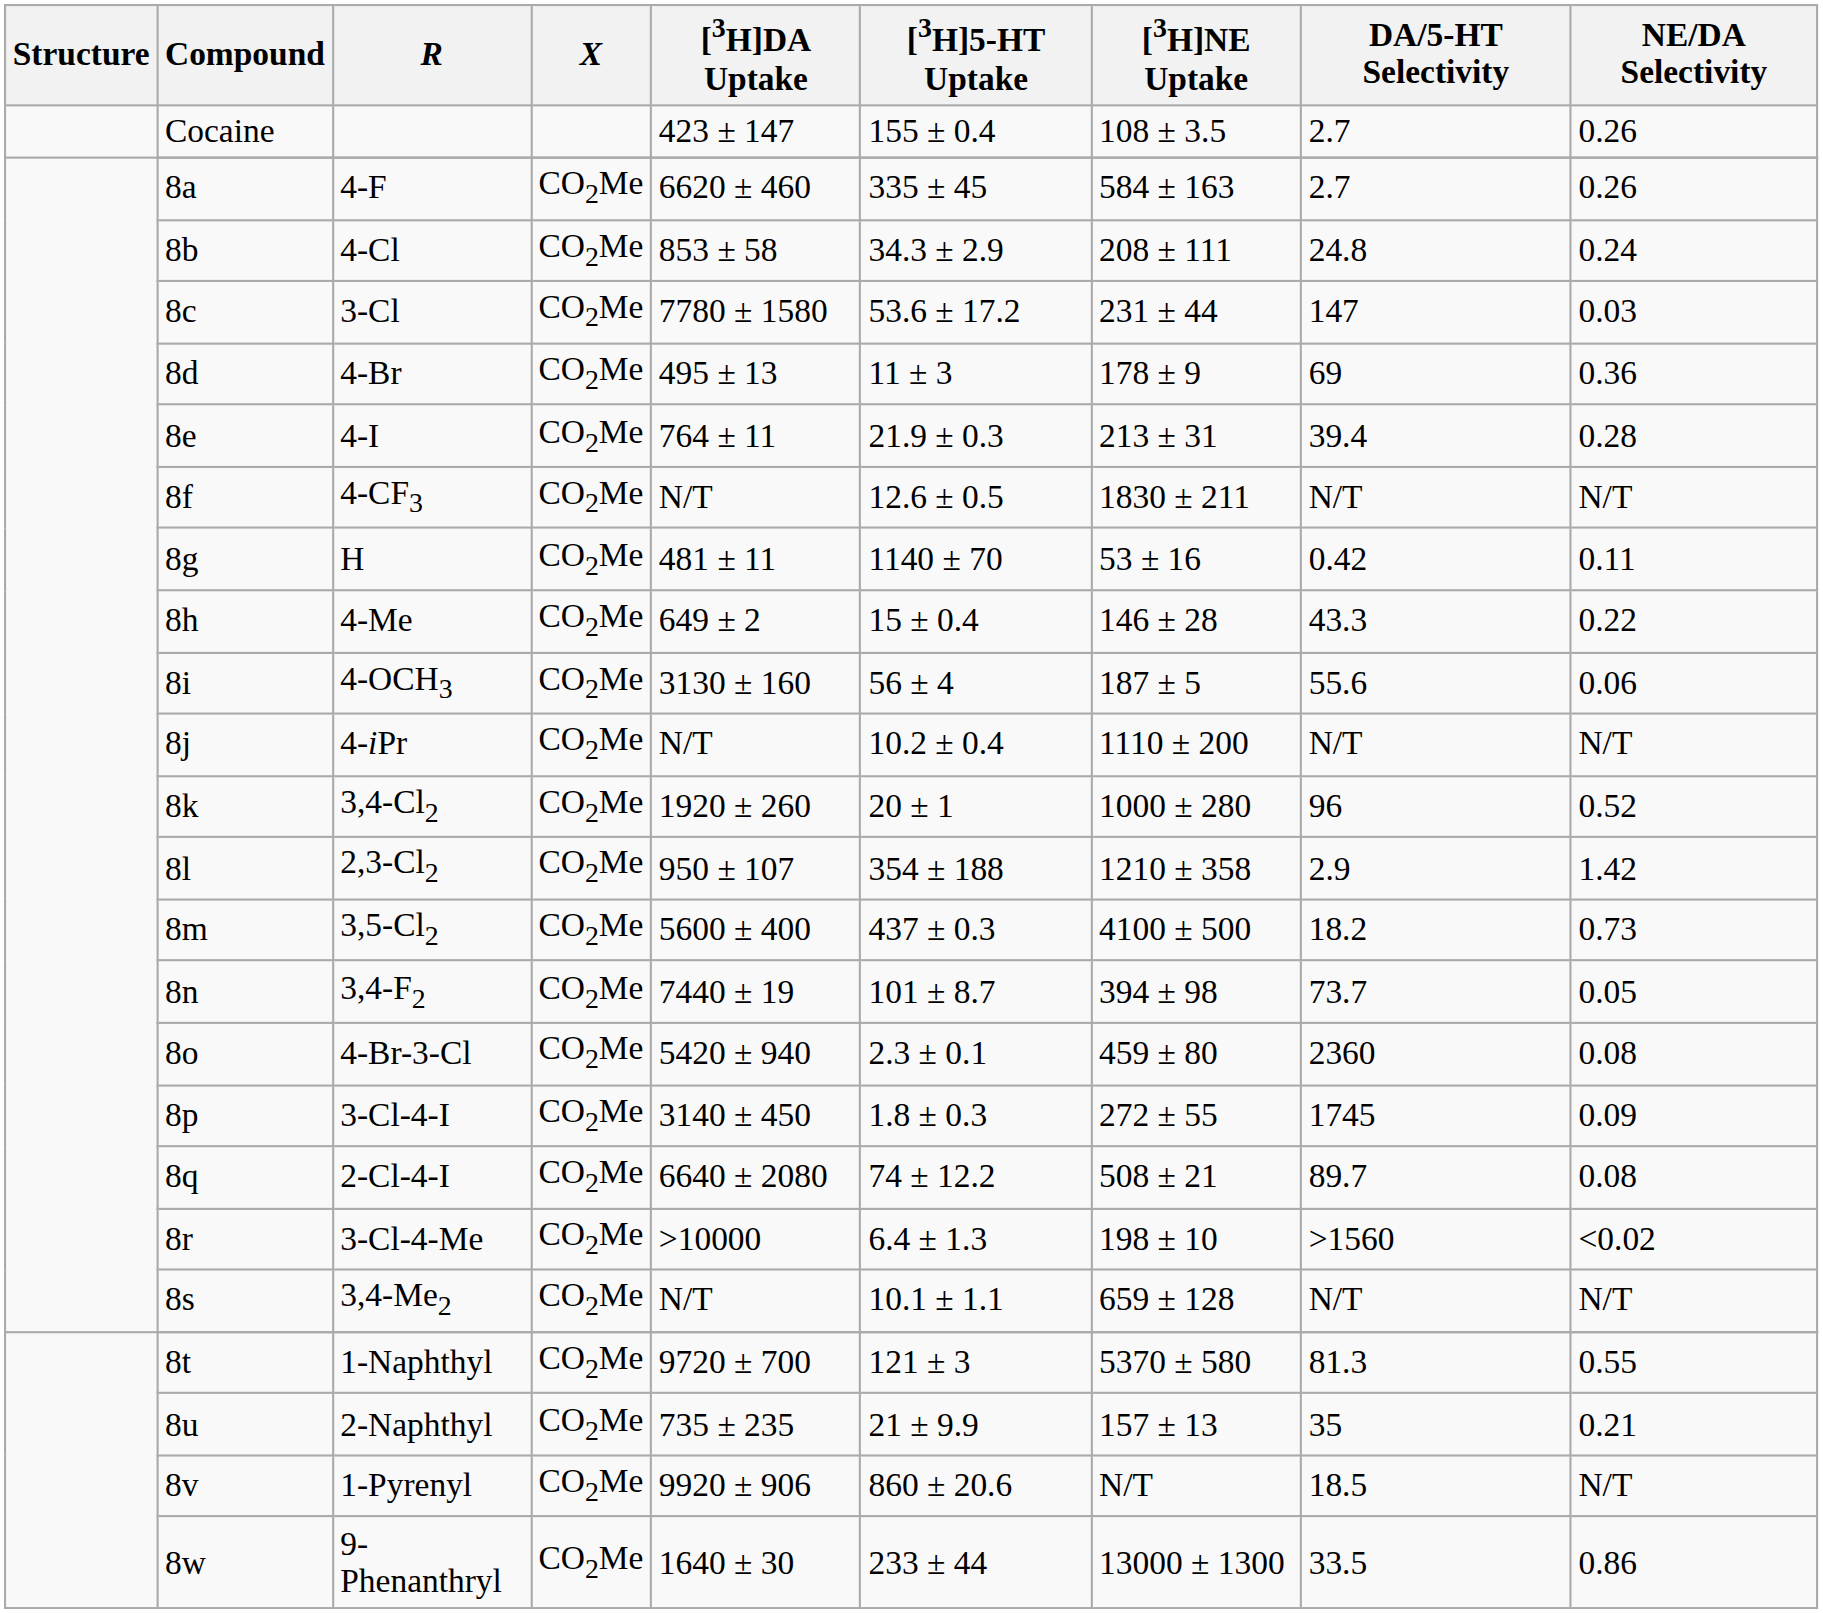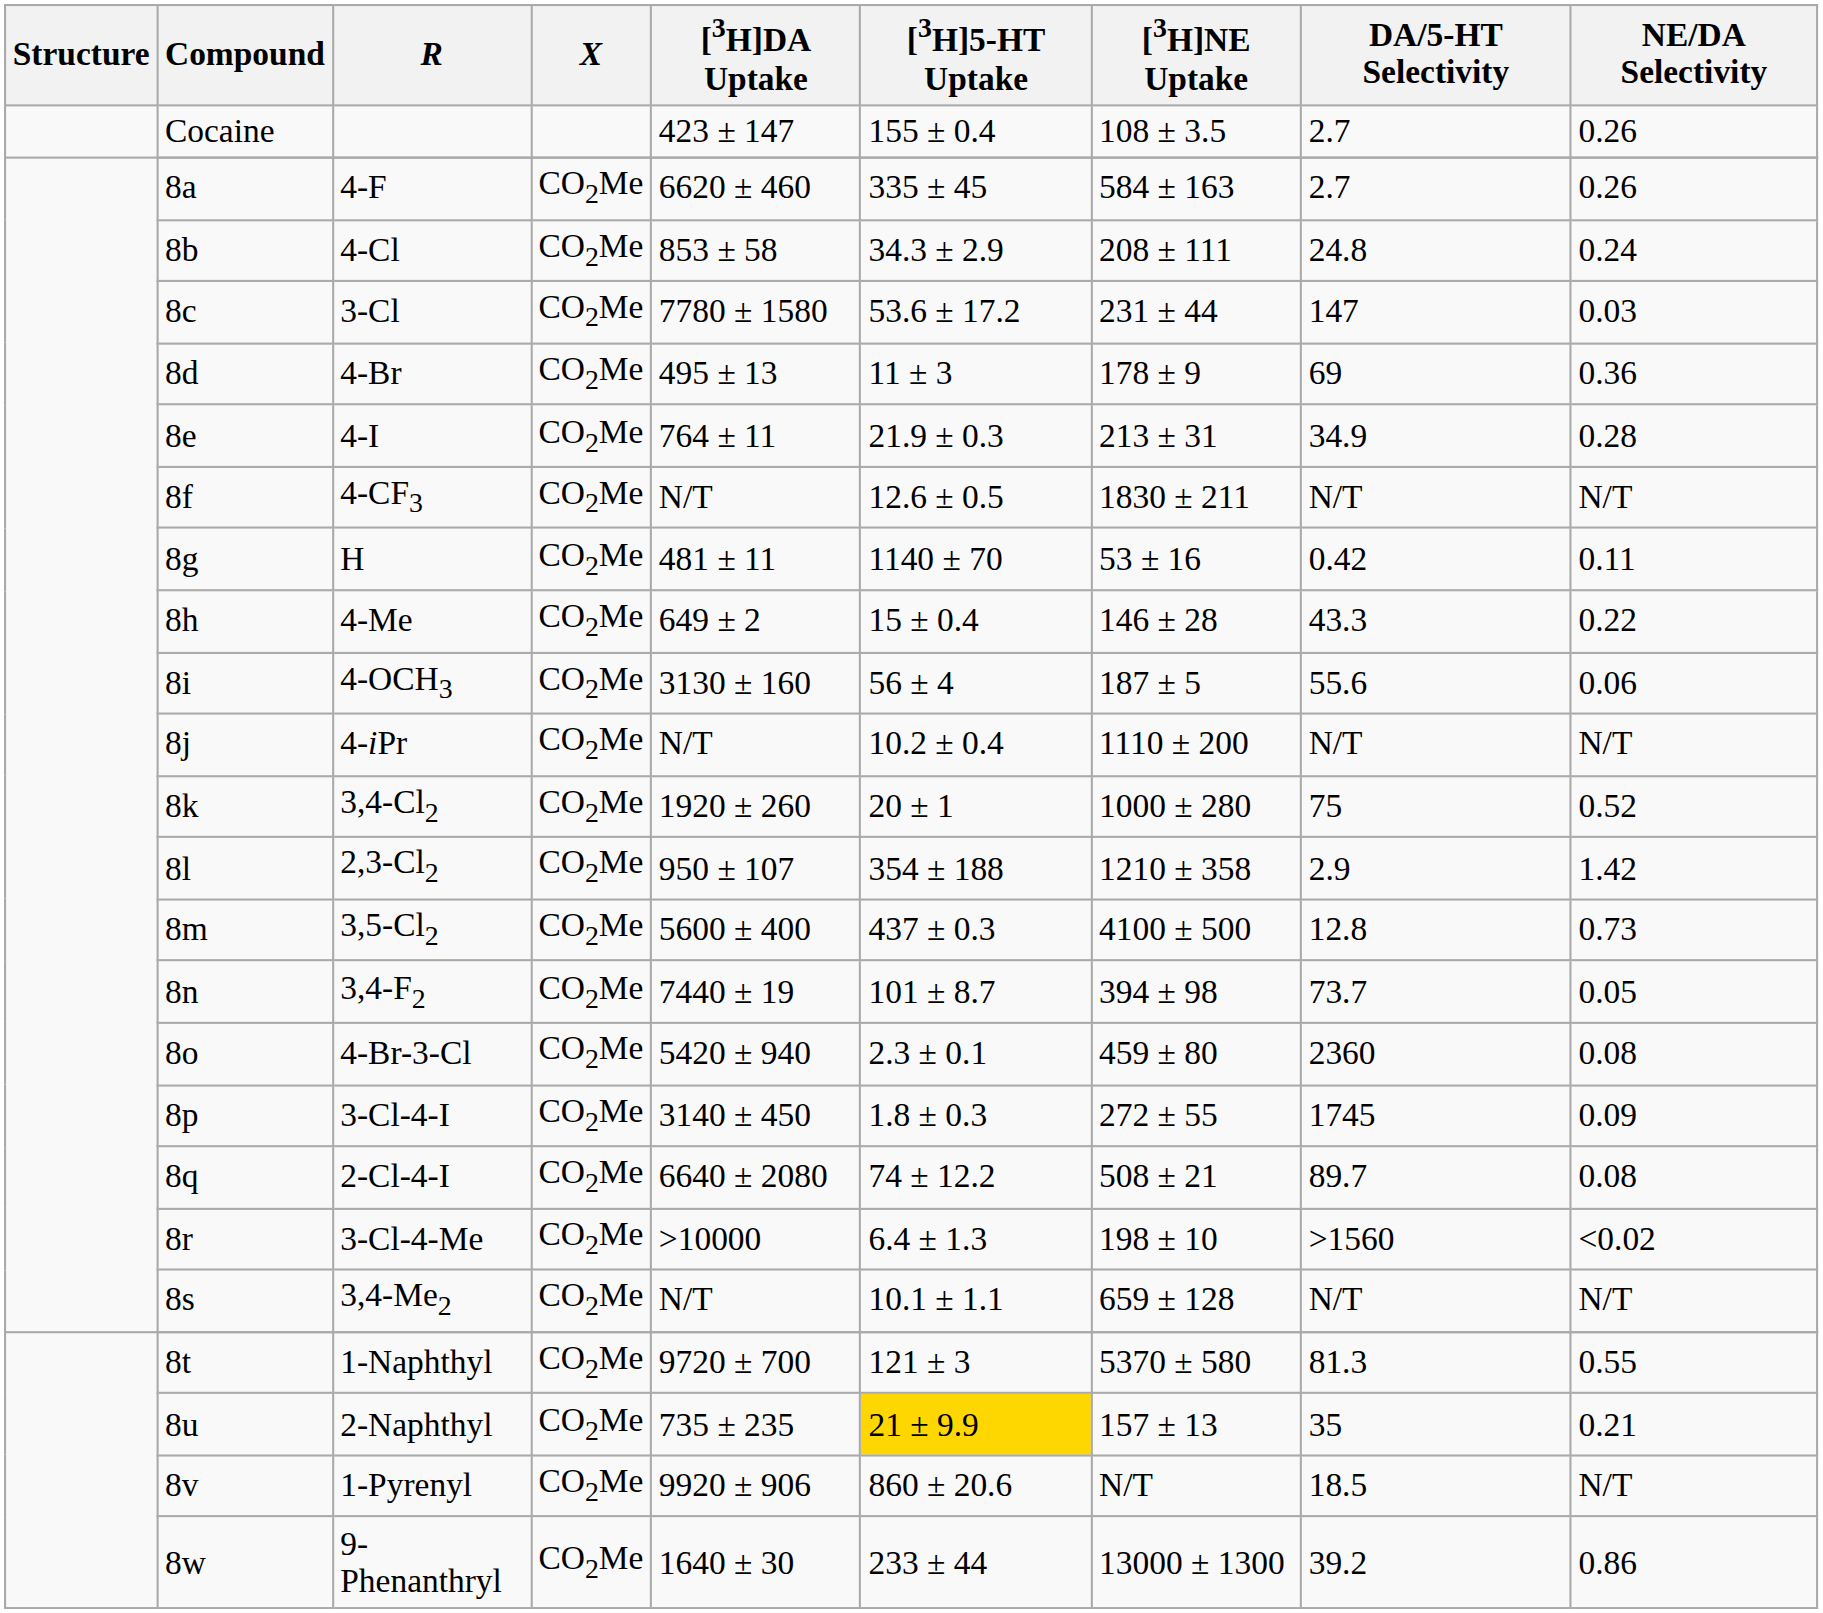 <table class="wikitable sortable">
 <tr>
 <th>Structure</th>
 <th>Compound</th>
 <th><em>R</em></th>
 <th><em>X</em></th>
 <th>[<sup>3</sup>H]DA Uptake</th>
 <th>[<sup>3</sup>H]5-HT Uptake</th>
 <th>[<sup>3</sup>H]NE Uptake</th>
 <th>DA/5-HT Selectivity</th>
 <th>NE/DA Selectivity</th>
 </tr>
 <tr>
 <td></td>
 <td>Cocaine</td>
 <td></td>
 <td></td>
 <td>423 ± 147</td>
 <td>155 ± 0.4</td>
 <td>108 ± 3.5</td>
 <td>2.7</td>
 <td>0.26</td>
 </tr>
 <tr>
 <td rowspan=20></td>
 </tr>
 <tr>
 <td>8a</td>
 <td>4-F</td>
 <td>CO<sub>2</sub>Me</td>
 <td>6620 ± 460</td>
 <td>335 ± 45</td>
 <td>584 ± 163</td>
 <td>2.7</td>
 <td>0.26</td>
 </tr>
 <tr>
 <td>8b</td>
 <td>4-Cl</td>
 <td>CO<sub>2</sub>Me</td>
 <td>853 ± 58</td>
 <td>34.3 ± 2.9</td>
 <td>208 ± 111</td>
 <td>24.8</td>
 <td>0.24</td>
 </tr>
 <tr>
 <td>8c</td>
 <td>3-Cl</td>
 <td>CO<sub>2</sub>Me</td>
 <td>7780 ± 1580</td>
 <td>53.6 ± 17.2</td>
 <td>231 ± 44</td>
 <td>147</td>
 <td>0.03</td>
 </tr>
 <tr>
 <td>8d</td>
 <td>4-Br</td>
 <td>CO<sub>2</sub>Me</td>
 <td>495 ± 13</td>
 <td>11 ± 3</td>
 <td>178 ± 9</td>
 <td>69</td>
 <td>0.36</td>
 </tr>
 <tr>
 <td>8e</td>
 <td>4-I</td>
 <td>CO<sub>2</sub>Me</td>
 <td>764 ± 11</td>
 <td>21.9 ± 0.3</td>
 <td>213 ± 31</td>
-<td>39.4</td>
+<td>34.9</td>
 <td>0.28</td>
 </tr>
 <tr>
 <td>8f</td>
 <td>4-CF<sub>3</sub></td>
 <td>CO<sub>2</sub>Me</td>
 <td>N/T</td>
 <td>12.6 ± 0.5</td>
 <td>1830 ± 211</td>
 <td>N/T</td>
 <td>N/T</td>
 </tr>
 <tr>
 <td>8g</td>
 <td>H</td>
 <td>CO<sub>2</sub>Me</td>
 <td>481 ± 11</td>
 <td>1140 ± 70</td>
 <td>53 ± 16</td>
 <td>0.42</td>
 <td>0.11</td>
 </tr>
 <tr>
 <td>8h</td>
 <td>4-Me</td>
 <td>CO<sub>2</sub>Me</td>
 <td>649 ± 2</td>
 <td>15 ± 0.4</td>
 <td>146 ± 28</td>
 <td>43.3</td>
 <td>0.22</td>
 </tr>
 <tr>
 <td>8i</td>
 <td>4-OCH<sub>3</sub></td>
 <td>CO<sub>2</sub>Me</td>
 <td>3130 ± 160</td>
 <td>56 ± 4</td>
 <td>187 ± 5</td>
 <td>55.6</td>
 <td>0.06</td>
 </tr>
 <tr>
 <td>8j</td>
 <td>4-<em>i</em>Pr</td>
 <td>CO<sub>2</sub>Me</td>
 <td>N/T</td>
 <td>10.2 ± 0.4</td>
 <td>1110 ± 200</td>
 <td>N/T</td>
 <td>N/T</td>
 </tr>
 <tr>
 <td>8k</td>
 <td>3,4-Cl<sub>2</sub></td>
 <td>CO<sub>2</sub>Me</td>
 <td>1920 ± 260</td>
 <td>20 ± 1</td>
 <td>1000 ± 280</td>
-<td>96</td>
+<td>75</td>
 <td>0.52</td>
 </tr>
 <tr>
 <td>8l</td>
 <td>2,3-Cl<sub>2</sub></td>
 <td>CO<sub>2</sub>Me</td>
 <td>950 ± 107</td>
 <td>354 ± 188</td>
 <td>1210 ± 358</td>
 <td>2.9</td>
 <td>1.42</td>
 </tr>
 <tr>
 <td>8m</td>
 <td>3,5-Cl<sub>2</sub></td>
 <td>CO<sub>2</sub>Me</td>
 <td>5600 ± 400</td>
 <td>437 ± 0.3</td>
 <td>4100 ± 500</td>
-<td>18.2</td>
+<td>12.8</td>
 <td>0.73</td>
 </tr>
 <tr>
 <td>8n</td>
 <td>3,4-F<sub>2</sub></td>
 <td>CO<sub>2</sub>Me</td>
 <td>7440 ± 19</td>
 <td>101 ± 8.7</td>
 <td>394 ± 98</td>
 <td>73.7</td>
 <td>0.05</td>
 </tr>
 <tr>
 <td>8o</td>
 <td>4-Br-3-Cl</td>
 <td>CO<sub>2</sub>Me</td>
 <td>5420 ± 940</td>
 <td>2.3 ± 0.1</td>
 <td>459 ± 80</td>
 <td>2360</td>
 <td>0.08</td>
 </tr>
 <tr>
 <td>8p</td>
 <td>3-Cl-4-I</td>
 <td>CO<sub>2</sub>Me</td>
 <td>3140 ± 450</td>
 <td>1.8 ± 0.3</td>
 <td>272 ± 55</td>
 <td>1745</td>
 <td>0.09</td>
 </tr>
 <tr>
 <td>8q</td>
 <td>2-Cl-4-I</td>
 <td>CO<sub>2</sub>Me</td>
 <td>6640 ± 2080</td>
 <td>74 ± 12.2</td>
 <td>508 ± 21</td>
 <td>89.7</td>
 <td>0.08</td>
 </tr>
 <tr>
 <td>8r</td>
 <td>3-Cl-4-Me</td>
 <td>CO<sub>2</sub>Me</td>
 <td>>10000</td>
 <td>6.4 ± 1.3</td>
 <td>198 ± 10</td>
 <td>>1560</td>
 <td><0.02</td>
 </tr>
 <tr>
 <td>8s</td>
 <td>3,4-Me<sub>2</sub></td>
 <td>CO<sub>2</sub>Me</td>
 <td>N/T</td>
 <td>10.1 ± 1.1</td>
 <td>659 ± 128</td>
 <td>N/T</td>
 <td>N/T</td>
 </tr>
 <tr>
 <td rowspan=5></td>
 </tr>
 <tr>
 <td>8t</td>
 <td>1-Naphthyl</td>
 <td>CO<sub>2</sub>Me</td>
 <td>9720 ± 700</td>
 <td>121 ± 3</td>
 <td>5370 ± 580</td>
 <td>81.3</td>
 <td>0.55</td>
 </tr>
 <tr>
 <td>8u</td>
 <td>2-Naphthyl</td>
 <td>CO<sub>2</sub>Me</td>
 <td>735 ± 235</td>
-<td>21 ± 9.9</td>
+<td style="background: gold;">21 ± 9.9</td>
 <td>157 ± 13</td>
 <td>35</td>
 <td>0.21</td>
 </tr>
 <tr>
 <td>8v</td>
 <td>1-Pyrenyl</td>
 <td>CO<sub>2</sub>Me</td>
 <td>9920 ± 906</td>
 <td>860 ± 20.6</td>
 <td>N/T</td>
 <td>18.5</td>
 <td>N/T</td>
 </tr>
 <tr>
 <td>8w</td>
 <td>9-Phenanthryl</td>
 <td>CO<sub>2</sub>Me</td>
 <td>1640 ± 30</td>
 <td>233 ± 44</td>
 <td>13000 ± 1300</td>
-<td>33.5</td>
+<td>39.2</td>
 <td>0.86</td>
 </tr>
 </table>
